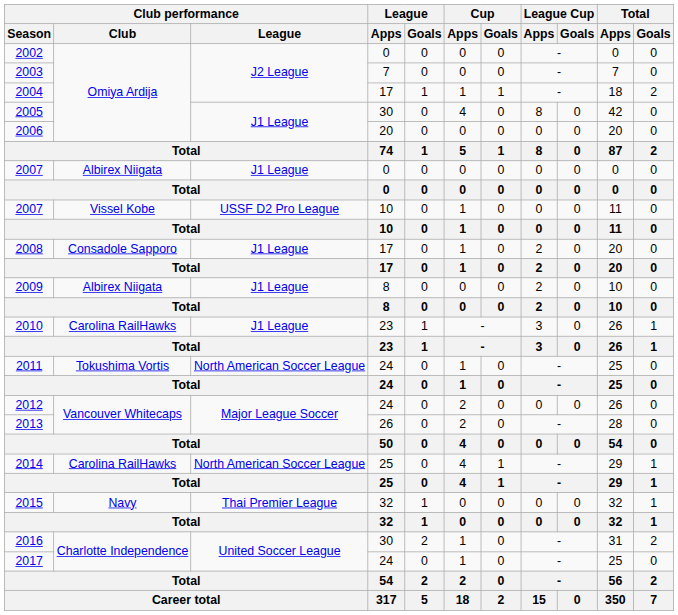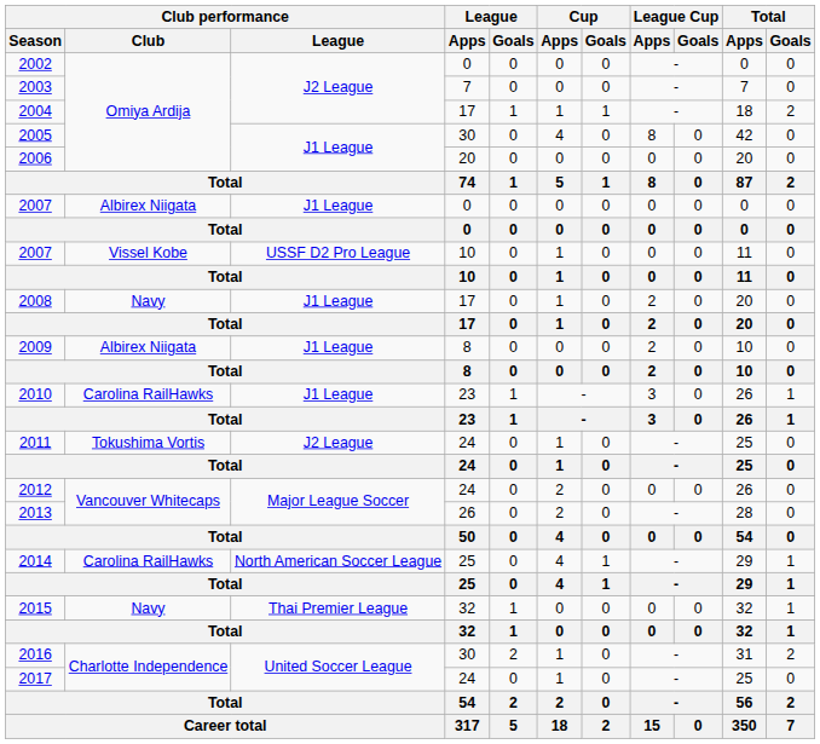 <table class="wikitable" style="text-align:center">
 <tr>
 <th colspan=3>Club performance</th>
 <th colspan=2>League</th>
 <th colspan=2>Cup</th>
 <th colspan=2>League Cup</th>
 <th colspan=2>Total</th>
 </tr>
 <tr>
 <th>Season</th>
 <th>Club</th>
 <th>League</th>
 <th>Apps</th>
 <th>Goals</th>
 <th>Apps</th>
 <th>Goals</th>
 <th>Apps</th>
 <th>Goals</th>
 <th>Apps</th>
 <th>Goals</th>
 </tr>
 <tr>
 <td><a href='#'>2002</a></td>
 <td rowspan="5"><a href='#'>Omiya Ardija</a></td>
 <td rowspan="3"><a href='#'>J2 League</a></td>
 <td>0</td>
 <td>0</td>
 <td>0</td>
 <td>0</td>
 <td colspan="2">-</td>
 <td>0</td>
 <td>0</td>
 </tr>
 <tr>
 <td><a href='#'>2003</a></td>
 <td>7</td>
 <td>0</td>
 <td>0</td>
 <td>0</td>
 <td colspan="2">-</td>
 <td>7</td>
 <td>0</td>
 </tr>
 <tr>
 <td><a href='#'>2004</a></td>
 <td>17</td>
 <td>1</td>
 <td>1</td>
 <td>1</td>
 <td colspan="2">-</td>
 <td>18</td>
 <td>2</td>
 </tr>
 <tr>
 <td><a href='#'>2005</a></td>
 <td rowspan="2"><a href='#'>J1 League</a></td>
 <td>30</td>
 <td>0</td>
 <td>4</td>
 <td>0</td>
 <td>8</td>
 <td>0</td>
 <td>42</td>
 <td>0</td>
 </tr>
 <tr>
 <td><a href='#'>2006</a></td>
 <td>20</td>
 <td>0</td>
 <td>0</td>
 <td>0</td>
 <td>0</td>
 <td>0</td>
 <td>20</td>
 <td>0</td>
 </tr>
 <tr>
 <th colspan="3">Total</th>
 <th>74</th>
 <th>1</th>
 <th>5</th>
 <th>1</th>
 <th>8</th>
 <th>0</th>
 <th>87</th>
 <th>2</th>
 </tr>
 <tr>
 <td><a href='#'>2007</a></td>
 <td><a href='#'>Albirex Niigata</a></td>
 <td><a href='#'>J1 League</a></td>
 <td>0</td>
 <td>0</td>
 <td>0</td>
 <td>0</td>
 <td>0</td>
 <td>0</td>
 <td>0</td>
 <td>0</td>
 </tr>
 <tr>
 <th colspan="3">Total</th>
 <th>0</th>
 <th>0</th>
 <th>0</th>
 <th>0</th>
 <th>0</th>
 <th>0</th>
 <th>0</th>
 <th>0</th>
 </tr>
 <tr>
 <td><a href='#'>2007</a></td>
 <td><a href='#'>Vissel Kobe</a></td>
 <td><a href='#'>USSF D2 Pro League</a></td>
 <td>10</td>
 <td>0</td>
 <td>1</td>
 <td>0</td>
 <td>0</td>
 <td>0</td>
 <td>11</td>
 <td>0</td>
 </tr>
 <tr>
 <th colspan="3">Total</th>
 <th>10</th>
 <th>0</th>
 <th>1</th>
 <th>0</th>
 <th>0</th>
 <th>0</th>
 <th>11</th>
 <th>0</th>
 </tr>
 <tr>
 <td><a href='#'>2008</a></td>
-<td><a href='#'>Consadole Sapporo</a></td>
+<td><a href='#'>Navy</a></td>
 <td><a href='#'>J1 League</a></td>
 <td>17</td>
 <td>0</td>
 <td>1</td>
 <td>0</td>
 <td>2</td>
 <td>0</td>
 <td>20</td>
 <td>0</td>
 </tr>
 <tr>
 <th colspan="3">Total</th>
 <th>17</th>
 <th>0</th>
 <th>1</th>
 <th>0</th>
 <th>2</th>
 <th>0</th>
 <th>20</th>
 <th>0</th>
 </tr>
 <tr>
 <td><a href='#'>2009</a></td>
 <td><a href='#'>Albirex Niigata</a></td>
 <td><a href='#'>J1 League</a></td>
 <td>8</td>
 <td>0</td>
 <td>0</td>
 <td>0</td>
 <td>2</td>
 <td>0</td>
 <td>10</td>
 <td>0</td>
 </tr>
 <tr>
 <th colspan="3">Total</th>
 <th>8</th>
 <th>0</th>
 <th>0</th>
 <th>0</th>
 <th>2</th>
 <th>0</th>
 <th>10</th>
 <th>0</th>
 </tr>
 <tr>
 <td><a href='#'>2010</a></td>
 <td><a href='#'>Carolina RailHawks</a></td>
 <td><a href='#'>J1 League</a></td>
 <td>23</td>
 <td>1</td>
 <td colspan="2">-</td>
 <td>3</td>
 <td>0</td>
 <td>26</td>
 <td>1</td>
 </tr>
 <tr>
 <th colspan="3">Total</th>
 <th>23</th>
 <th>1</th>
 <th colspan="2">-</th>
 <th>3</th>
 <th>0</th>
 <th>26</th>
 <th>1</th>
 </tr>
 <tr>
 <td><a href='#'>2011</a></td>
 <td><a href='#'>Tokushima Vortis</a></td>
-<td><a href='#'>North American Soccer League</a></td>
+<td><a href='#'>J2 League</a></td>
 <td>24</td>
 <td>0</td>
 <td>1</td>
 <td>0</td>
 <td colspan="2">-</td>
 <td>25</td>
 <td>0</td>
 </tr>
 <tr>
 <th colspan="3">Total</th>
 <th>24</th>
 <th>0</th>
 <th>1</th>
 <th>0</th>
 <th colspan="2">-</th>
 <th>25</th>
 <th>0</th>
 </tr>
 <tr>
 <td><a href='#'>2012</a></td>
 <td rowspan="2"><a href='#'>Vancouver Whitecaps</a></td>
 <td rowspan="2"><a href='#'>Major League Soccer</a></td>
 <td>24</td>
 <td>0</td>
 <td>2</td>
 <td>0</td>
 <td>0</td>
 <td>0</td>
 <td>26</td>
 <td>0</td>
 </tr>
 <tr>
 <td><a href='#'>2013</a></td>
 <td>26</td>
 <td>0</td>
 <td>2</td>
 <td>0</td>
 <td colspan="2">-</td>
 <td>28</td>
 <td>0</td>
 </tr>
 <tr>
 <th colspan="3">Total</th>
 <th>50</th>
 <th>0</th>
 <th>4</th>
 <th>0</th>
 <th>0</th>
 <th>0</th>
 <th>54</th>
 <th>0</th>
 </tr>
 <tr>
 <td><a href='#'>2014</a></td>
 <td><a href='#'>Carolina RailHawks</a></td>
 <td><a href='#'>North American Soccer League</a></td>
 <td>25</td>
 <td>0</td>
 <td>4</td>
 <td>1</td>
 <td colspan="2">-</td>
 <td>29</td>
 <td>1</td>
 </tr>
 <tr>
 <th colspan="3">Total</th>
 <th>25</th>
 <th>0</th>
 <th>4</th>
 <th>1</th>
 <th colspan="2">-</th>
 <th>29</th>
 <th>1</th>
 </tr>
 <tr>
 <td><a href='#'>2015</a></td>
 <td><a href='#'>Navy</a></td>
 <td><a href='#'>Thai Premier League</a></td>
 <td>32</td>
 <td>1</td>
 <td>0</td>
 <td>0</td>
 <td>0</td>
 <td>0</td>
 <td>32</td>
 <td>1</td>
 </tr>
 <tr>
 <th colspan="3">Total</th>
 <th>32</th>
 <th>1</th>
 <th>0</th>
 <th>0</th>
 <th>0</th>
 <th>0</th>
 <th>32</th>
 <th>1</th>
 </tr>
 <tr>
 <td><a href='#'>2016</a></td>
 <td rowspan="2"><a href='#'>Charlotte Independence</a></td>
 <td rowspan="2"><a href='#'>United Soccer League</a></td>
 <td>30</td>
 <td>2</td>
 <td>1</td>
 <td>0</td>
 <td colspan="2">-</td>
 <td>31</td>
 <td>2</td>
 </tr>
 <tr>
 <td><a href='#'>2017</a></td>
 <td>24</td>
 <td>0</td>
 <td>1</td>
 <td>0</td>
 <td colspan="2">-</td>
 <td>25</td>
 <td>0</td>
 </tr>
 <tr>
 <th colspan="3">Total</th>
 <th>54</th>
 <th>2</th>
 <th>2</th>
 <th>0</th>
 <th colspan="2">-</th>
 <th>56</th>
 <th>2</th>
 </tr>
 <tr>
 <th colspan=3>Career total</th>
 <th>317</th>
 <th>5</th>
 <th>18</th>
 <th>2</th>
 <th>15</th>
 <th>0</th>
 <th>350</th>
 <th>7</th>
 </tr>
 </table>
